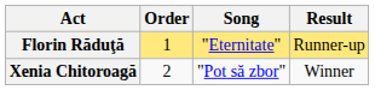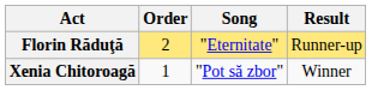 <table class="wikitable plainrowheaders" style="text-align:center;">
 <tr>
 <th scope="col">Act</th>
 <th scope="col">Order</th>
 <th scope="col">Song</th>
 <th scope="col">Result</th>
 </tr>
 <tr bgcolor=#FFE87C>
 <th scope="row">Florin Răduţă</th>
-<td>1</td>
+<td>2</td>
 <td>"<a href='#'>Eternitate</a>"</td>
 <td>Runner-up</td>
 </tr>
 <tr>
 <th scope="row">Xenia Chitoroagă</th>
-<td>2</td>
+<td>1</td>
 <td>"<a href='#'>Pot să zbor</a>"</td>
 <td>Winner</td>
 </tr>
 </table>
